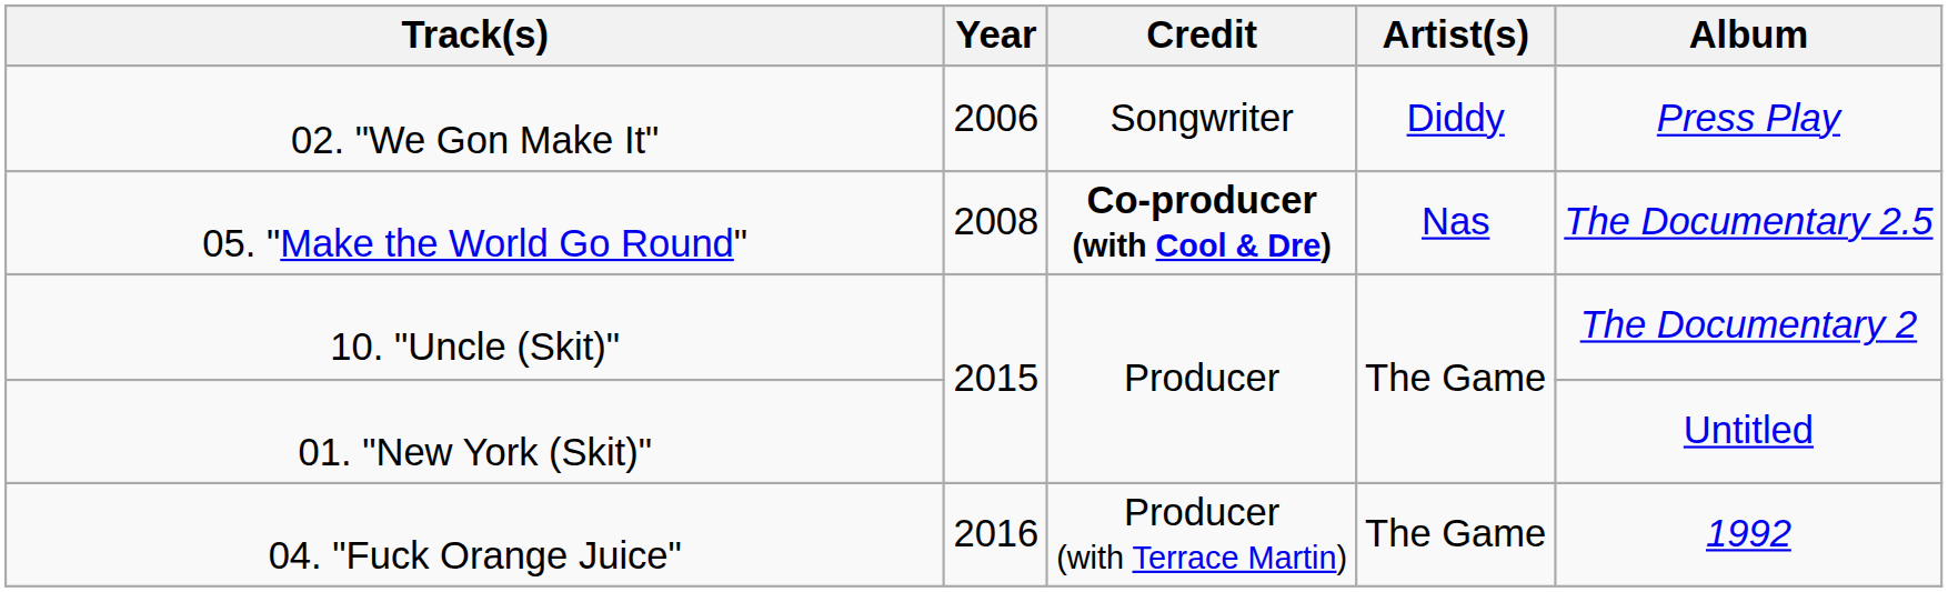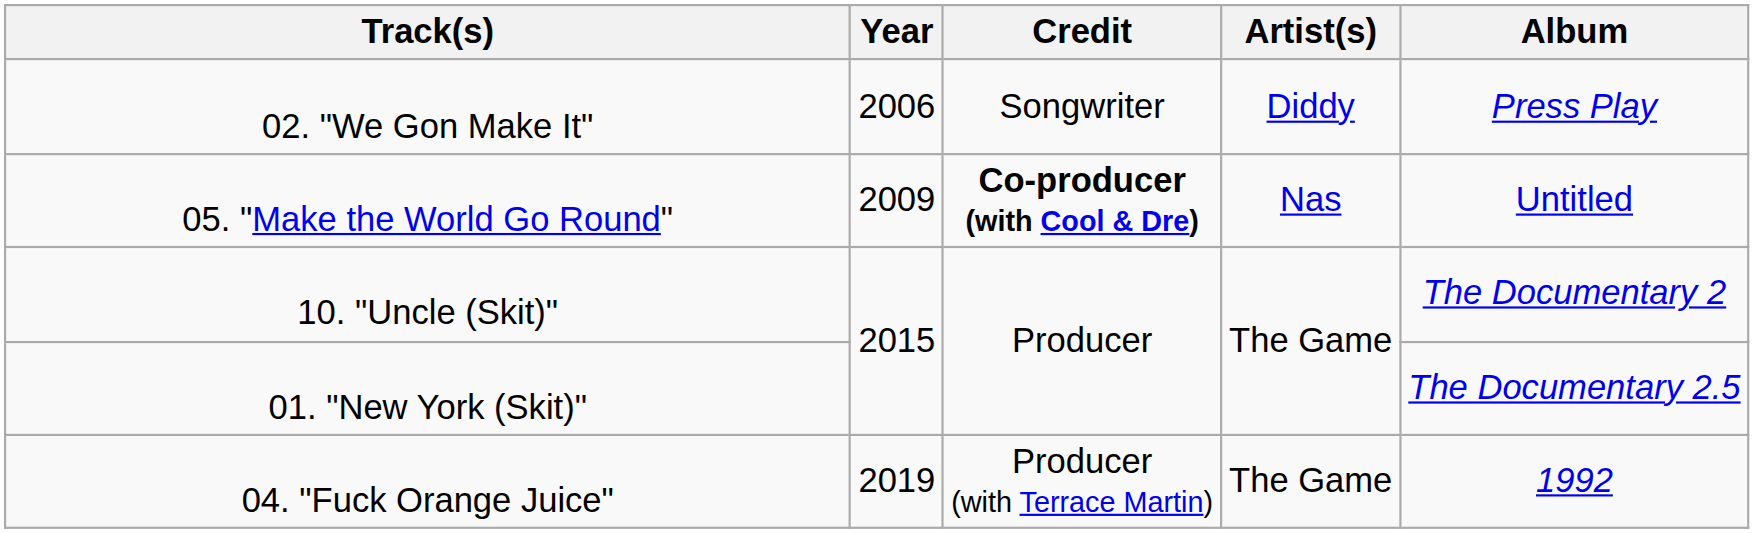 <table class="wikitable plainrowheaders" style="text-align:center;">
 <tr>
 <th scope="col" style="width:24em;">Track(s)</th>
 <th scope="col" style="width:1em;">Year</th>
 <th scope="col">Credit</th>
 <th scope="col">Artist(s)</th>
 <th scope="col">Album</th>
 </tr>
 <tr>
 <td><br>02. "We Gon Make It" <br></td>
 <td>2006</td>
 <td>Songwriter</td>
 <td><a href='#'>Diddy</a></td>
 <td><em><a href='#'>Press Play</a></em></td>
 </tr>
 <tr>
 <td><br>05. "<a href='#'>Make the World Go Round</a>" <br></td>
-<td>2008</td>
+<td>2009</td>
 <td><strong>Co-producer <br><small>(with <a href='#'>Cool & Dre</a>)<br></small></strong></td>
 <td><a href='#'>Nas</a></td>
-<td><em><a href='#'>The Documentary 2.5</a></em></td>
+<td><a href='#'>Untitled</a></td>
 </tr>
 <tr>
 <td><br>10. "Uncle (Skit)"</td>
 <td rowspan="2">2015</td>
 <td rowspan="2">Producer</td>
 <td rowspan="2">The Game</td>
 <td><em><a href='#'>The Documentary 2</a></em></td>
 </tr>
 <tr>
 <td><br>01. "New York (Skit)"</td>
-<td><a href='#'>Untitled</a></td>
+<td><em><a href='#'>The Documentary 2.5</a></em></td>
 </tr>
 <tr>
 <td><br>04. "Fuck Orange Juice"</td>
-<td>2016</td>
+<td>2019</td>
 <td>Producer <br><small>(with <a href='#'>Terrace Martin</a>)</small><br></td>
 <td>The Game</td>
 <td><em><a href='#'>1992</a></em></td>
 </tr>
 </table>
